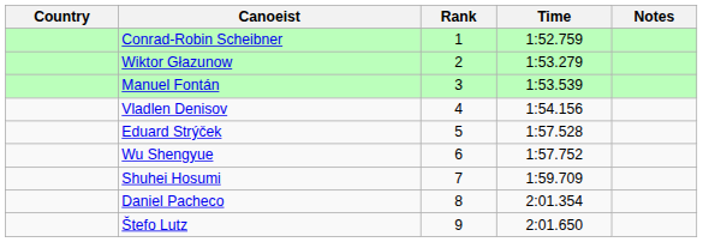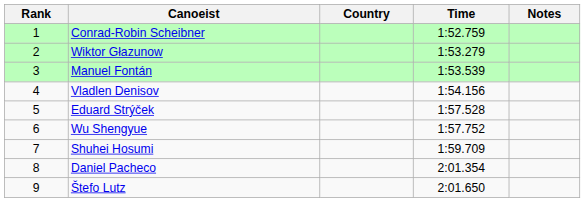 <table class="wikitable" style="text-align:center;width: 60%">
 <tr>
+<th>Rank</th>
+<th>Canoeist</th>
 <th>Country</th>
-<th>Canoeist</th>
-<th>Rank</th>
 <th>Time</th>
 <th>Notes</th>
 </tr>
 <tr bgcolor=bbffbb>
+<td>1</td>
+<td align="left"><a href='#'>Conrad-Robin Scheibner</a></td>
 <td align="left"></td>
-<td align="left"><a href='#'>Conrad-Robin Scheibner</a></td>
-<td>1</td>
 <td>1:52.759</td>
 <td></td>
 </tr>
 <tr bgcolor=bbffbb>
+<td>2</td>
+<td align="left"><a href='#'>Wiktor Głazunow</a></td>
 <td align="left"></td>
-<td align="left"><a href='#'>Wiktor Głazunow</a></td>
-<td>2</td>
 <td>1:53.279</td>
 <td></td>
 </tr>
 <tr bgcolor=bbffbb>
+<td>3</td>
+<td align="left"><a href='#'>Manuel Fontán</a></td>
 <td align="left"></td>
-<td align="left"><a href='#'>Manuel Fontán</a></td>
-<td>3</td>
 <td>1:53.539</td>
 <td></td>
 </tr>
 <tr>
+<td>4</td>
+<td align="left"><a href='#'>Vladlen Denisov</a></td>
 <td align="left"></td>
-<td align="left"><a href='#'>Vladlen Denisov</a></td>
-<td>4</td>
 <td>1:54.156</td>
 <td></td>
 </tr>
 <tr>
+<td>5</td>
+<td align="left"><a href='#'>Eduard Strýček</a></td>
 <td align="left"></td>
-<td align="left"><a href='#'>Eduard Strýček</a></td>
-<td>5</td>
 <td>1:57.528</td>
 <td></td>
 </tr>
 <tr>
+<td>6</td>
+<td align="left"><a href='#'>Wu Shengyue</a></td>
 <td align="left"></td>
-<td align="left"><a href='#'>Wu Shengyue</a></td>
-<td>6</td>
 <td>1:57.752</td>
 <td></td>
 </tr>
 <tr>
+<td>7</td>
+<td align="left"><a href='#'>Shuhei Hosumi</a></td>
 <td align="left"></td>
-<td align="left"><a href='#'>Shuhei Hosumi</a></td>
-<td>7</td>
 <td>1:59.709</td>
 <td></td>
 </tr>
 <tr>
+<td>8</td>
+<td align="left"><a href='#'>Daniel Pacheco</a></td>
 <td align="left"></td>
-<td align="left"><a href='#'>Daniel Pacheco</a></td>
-<td>8</td>
 <td>2:01.354</td>
 <td></td>
 </tr>
 <tr>
+<td>9</td>
+<td align="left"><a href='#'>Štefo Lutz</a></td>
 <td align="left"></td>
-<td align="left"><a href='#'>Štefo Lutz</a></td>
-<td>9</td>
 <td>2:01.650</td>
 <td></td>
 </tr>
 </table>
